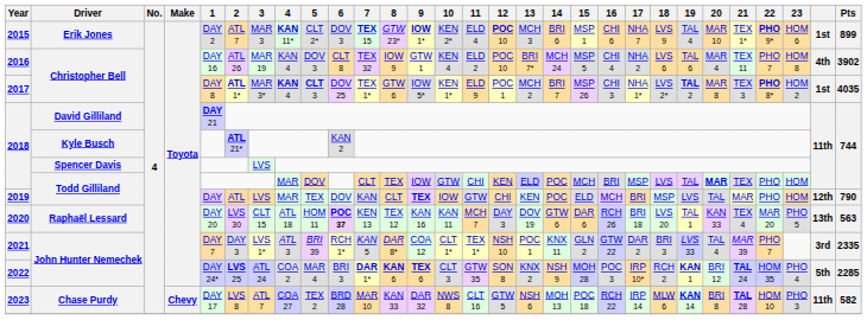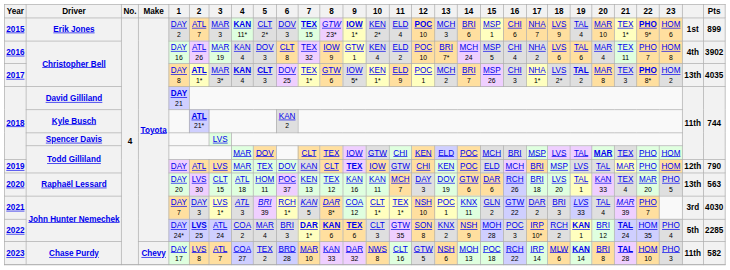 <table class="wikitable mw-collapsible mw-collapsed" style="text-align:center; font-size:75%">
 <tr>
 <th>Year</th>
 <th>Driver</th>
 <th>No.</th>
 <th>Make</th>
 <th>1</th>
 <th>2</th>
 <th>3</th>
 <th>4</th>
 <th>5</th>
 <th>6</th>
 <th>7</th>
 <th>8</th>
 <th>9</th>
 <th>10</th>
 <th>11</th>
 <th>12</th>
 <th>13</th>
 <th>14</th>
 <th>15</th>
 <th>16</th>
 <th>17</th>
 <th>18</th>
 <th>19</th>
 <th>20</th>
 <th>21</th>
 <th>22</th>
 <th>23</th>
 <th></th>
 <th>Pts</th>
 </tr>
 <tr>
 <th><a href='#'>2015</a></th>
 <th><a href='#'>Erik Jones</a></th>
 <th rowspan="12">4</th>
 <th rowspan="11"><a href='#'>Toyota</a></th>
 <td style="background:#DFDFDF;"><a href='#'>DAY</a><br><small>2</small></td>
 <td style="background:#FFDF9F;"><a href='#'>ATL</a><br><small>7</small></td>
 <td style="background:#DFDFDF;"><a href='#'>MAR</a><br><small>3</small></td>
 <td style="background:#DFFFDF;"><strong><a href='#'>KAN</a></strong><br><small>11*</small></td>
 <td style="background:#DFDFDF;"><a href='#'>CLT</a><br><small>2*</small></td>
 <td style="background:#DFDFDF;"><a href='#'>DOV</a><br><small>3</small></td>
 <td style="background:#DFFFDF;"><strong><a href='#'>TEX</a></strong><br><small>15</small></td>
 <td style="background:#EFCFFF;"><em><a href='#'>GTW</a></em><br><small>23*</small></td>
 <td style="background:#FFFFBF;"><strong><a href='#'>IOW</a></strong><br><small>1*</small></td>
 <td style="background:#DFDFDF;"><a href='#'>KEN</a><br><small>2*</small></td>
 <td style="background:#DFDFDF;"><a href='#'>ELD</a><br><small>4</small></td>
 <td style="background:#FFDF9F;"><strong><a href='#'>POC</a></strong><br><small>10</small></td>
 <td style="background:#DFDFDF;"><a href='#'>MCH</a><br><small>3</small></td>
 <td style="background:#FFDF9F;"><a href='#'>BRI</a><br><small>6</small></td>
 <td style="background:#FFFFBF;"><a href='#'>MSP</a><br><small>1</small></td>
 <td style="background:#FFDF9F;"><a href='#'>CHI</a><br><small>6</small></td>
 <td style="background:#FFDF9F;"><a href='#'>NHA</a><br><small>7</small></td>
 <td style="background:#FFDF9F;"><a href='#'>LVS</a><br><small>9</small></td>
 <td style="background:#DFDFDF;"><a href='#'>TAL</a><br><small>4</small></td>
 <td style="background:#FFDF9F;"><a href='#'>MAR</a><br><small>10</small></td>
 <td style="background:#FFFFBF;"><a href='#'>TEX</a><br><small>1*</small></td>
 <td style="background:#FFDF9F;"><strong><a href='#'>PHO</a></strong><br><small>9*</small></td>
 <td style="background:#FFDF9F;"><a href='#'>HOM</a><br><small>6</small></td>
 <th>1st</th>
 <th>899</th>
 </tr>
 <tr>
 <th><a href='#'>2016</a></th>
 <th rowspan="2"><a href='#'>Christopher Bell</a></th>
 <td style="background:#DFFFDF;"><a href='#'>DAY</a><br><small>16</small></td>
 <td style="background:#EFCFFF;"><a href='#'>ATL</a><br><small>26</small></td>
 <td style="background:#DFFFDF;"><a href='#'>MAR</a><br><small>19</small></td>
 <td style="background:#DFDFDF;"><a href='#'>KAN</a><br><small>4</small></td>
 <td style="background:#DFDFDF;"><a href='#'>DOV</a><br><small>3</small></td>
 <td style="background:#FFDF9F;"><a href='#'>CLT</a><br><small>8</small></td>
 <td style="background:#EFCFFF;"><a href='#'>TEX</a><br><small>32</small></td>
 <td style="background:#FFDF9F;"><a href='#'>IOW</a><br><small>9</small></td>
 <td style="background:#FFFFBF;"><a href='#'>GTW</a><br><small>1</small></td>
 <td style="background:#DFDFDF;"><a href='#'>KEN</a><br><small>4</small></td>
 <td style="background:#DFDFDF;"><a href='#'>ELD</a><br><small>2</small></td>
 <td style="background:#FFDF9F;"><a href='#'>POC</a><br><small>10</small></td>
 <td style="background:#FFDF9F;"><a href='#'>BRI</a><br><small>7*</small></td>
 <td style="background:#EFCFFF;"><a href='#'>MCH</a><br><small>24</small></td>
 <td style="background:#DFDFDF;"><a href='#'>MSP</a><br><small>5</small></td>
 <td style="background:#DFDFDF;"><a href='#'>CHI</a><br><small>4</small></td>
 <td style="background:#DFDFDF;"><a href='#'>NHA</a><br><small>2</small></td>
 <td style="background:#FFDF9F;"><a href='#'>LVS</a><br><small>6</small></td>
 <td style="background:#FFDF9F;"><a href='#'>TAL</a><br><small>6</small></td>
 <td style="background:#DFDFDF;"><a href='#'>MAR</a><br><small>4</small></td>
 <td style="background:#DFFFDF;"><a href='#'>TEX</a><br><small>11</small></td>
 <td style="background:#FFDF9F;"><a href='#'>PHO</a><br><small>7</small></td>
 <td style="background:#FFDF9F;"><a href='#'>HOM</a><br><small>8</small></td>
 <th>4th</th>
 <th>3902</th>
 </tr>
 <tr>
 <th><a href='#'>2017</a></th>
 <td style="background:#FFDF9F;"><a href='#'>DAY</a><br><small>8</small></td>
 <td style="background:#FFFFBF;"><strong><a href='#'>ATL</a></strong><br><small>1*</small></td>
 <td style="background:#DFDFDF;"><a href='#'>MAR</a><br><small>3*</small></td>
 <td style="background:#DFDFDF;"><strong><a href='#'>KAN</a></strong><br><small>4</small></td>
 <td style="background:#DFDFDF;"><strong><a href='#'>CLT</a></strong><br><small>3</small></td>
 <td style="background:#EFCFFF;"><a href='#'>DOV</a><br><small>25</small></td>
 <td style="background:#FFFFBF;"><a href='#'>TEX</a><br><small>1*</small></td>
 <td style="background:#FFDF9F;"><a href='#'>GTW</a><br><small>6</small></td>
 <td style="background:#DFDFDF;"><a href='#'>IOW</a><br><small>5*</small></td>
 <td style="background:#FFFFBF;"><a href='#'>KEN</a><br><small>1*</small></td>
 <td style="background:#FFDF9F;"><a href='#'>ELD</a><br><small>9</small></td>
 <td style="background:#FFFFBF;"><a href='#'>POC</a><br><small>1</small></td>
 <td style="background:#DFDFDF;"><a href='#'>MCH</a><br><small>2</small></td>
 <td style="background:#FFDF9F;"><a href='#'>BRI</a><br><small>7</small></td>
 <td style="background:#EFCFFF;"><a href='#'>MSP</a><br><small>26</small></td>
 <td style="background:#DFDFDF;"><a href='#'>CHI</a><br><small>3</small></td>
 <td style="background:#FFFFBF;"><a href='#'>NHA</a><br><small>1*</small></td>
 <td style="background:#DFDFDF;"><a href='#'>LVS</a><br><small>2*</small></td>
 <td style="background:#DFDFDF;"><strong><a href='#'>TAL</a></strong><br><small>2</small></td>
 <td style="background:#FFDF9F;"><a href='#'>MAR</a><br><small>8</small></td>
 <td style="background:#DFDFDF;"><a href='#'>TEX</a><br><small>3</small></td>
 <td style="background:#FFDF9F;"><strong><a href='#'>PHO</a></strong><br><small>8*</small></td>
 <td style="background:#DFDFDF;"><a href='#'>HOM</a><br><small>2</small></td>
-<th>1st</th>
+<th>13th</th>
 <th>4035</th>
 </tr>
 <tr>
 <th rowspan="4"><a href='#'>2018</a></th>
 <th><a href='#'>David Gilliland</a></th>
 <td style="background:#CFCFFF;"><strong><a href='#'>DAY</a></strong><br><small>21</small></td>
 <td colspan="22"></td>
 <th rowspan="4">11th</th>
 <th rowspan="4">744</th>
 </tr>
 <tr>
 <th><a href='#'>Kyle Busch</a></th>
 <td></td>
 <td style="background:#CFCFFF;"><strong><a href='#'>ATL</a></strong><br><small>21*</small></td>
 <td colspan="3"></td>
 <td style="background:#DFDFDF;"><a href='#'>KAN</a><br><small>2</small></td>
 <td colspan="17"></td>
 </tr>
 <tr>
 <th><a href='#'>Spencer Davis</a></th>
 <td colspan="2"></td>
 <td style="background:#DFFFDF;"><a href='#'>LVS</a><br></td>
 <td colspan="20"></td>
 </tr>
 <tr>
 <th rowspan="2"><a href='#'>Todd Gilliland</a></th>
 <td colspan="3"></td>
 <td style="background:#DFFFDF;"><a href='#'>MAR</a><br></td>
 <td style="background:#FFDF9F;"><a href='#'>DOV</a><br></td>
 <td></td>
 <td style="background:#FFDF9F;"><a href='#'>CLT</a><br></td>
 <td style="background:#FFDF9F;"><a href='#'>TEX</a><br></td>
 <td style="background:#EFCFFF;"><a href='#'>IOW</a><br></td>
 <td style="background:#DFDFDF;"><a href='#'>GTW</a><br></td>
 <td style="background:#DFFFDF;"><a href='#'>CHI</a><br></td>
 <td style="background:#FFDF9F;"><a href='#'>KEN</a><br></td>
 <td style="background:#CFCFFF;"><a href='#'>ELD</a><br></td>
 <td style="background:#FFDF9F;"><a href='#'>POC</a><br></td>
 <td style="background:#DFDFDF;"><a href='#'>MCH</a><br></td>
 <td style="background:#DFDFDF;"><a href='#'>BRI</a><br></td>
 <td style="background:#DFFFDF;"><a href='#'>MSP</a><br></td>
 <td style="background:#EFCFFF;"><a href='#'>LVS</a><br></td>
 <td style="background:#EFCFFF;"><a href='#'>TAL</a><br></td>
 <td style="background:#DFFFDF;"><strong><a href='#'>MAR</a></strong><br></td>
 <td style="background:#DFDFDF;"><a href='#'>TEX</a><br></td>
 <td style="background:#DFFFDF;"><a href='#'>PHO</a><br></td>
 <td style="background:#DFFFDF;"><a href='#'>HOM</a><br></td>
 </tr>
 <tr>
 <th><a href='#'>2019</a></th>
 <td style="background:#EFCFFF;"><a href='#'>DAY</a><br></td>
 <td style="background:#FFDF9F;"><a href='#'>ATL</a><br></td>
 <td style="background:#FFDF9F;"><a href='#'>LVS</a><br></td>
 <td style="background:#DFFFDF;"><a href='#'>MAR</a><br></td>
 <td style="background:#DFFFDF;"><a href='#'>TEX</a><br></td>
 <td style="background:#DFFFDF;"><a href='#'>DOV</a><br></td>
 <td style="background:#DFDFDF;"><a href='#'>KAN</a><br></td>
 <td style="background:#FFDF9F;"><a href='#'>CLT</a><br></td>
 <td style="background:#EFCFFF;"><strong><a href='#'>TEX</a></strong><br></td>
 <td style="background:#FFDF9F;"><a href='#'>IOW</a><br></td>
 <td style="background:#DFDFDF;"><a href='#'>GTW</a><br></td>
 <td style="background:#FFDF9F;"><a href='#'>CHI</a><br></td>
 <td style="background:#DFFFDF;"><a href='#'>KEN</a><br></td>
 <td style="background:#FFDF9F;"><a href='#'>POC</a><br></td>
 <td style="background:#DFDFDF;"><a href='#'>ELD</a><br></td>
 <td style="background:#EFCFFF;"><a href='#'>MCH</a><br></td>
 <td style="background:#FFDF9F;"><a href='#'>BRI</a><br></td>
 <td style="background:#DFFFDF;"><a href='#'>MSP</a><br></td>
 <td style="background:#DFDFDF;"><a href='#'>LVS</a><br></td>
 <td style="background:#DFDFDF;"><a href='#'>TAL</a><br></td>
 <td style="background:#FFFFBF;"><a href='#'>MAR</a><br></td>
 <td style="background:#DFFFDF;"><a href='#'>PHO</a><br></td>
 <td style="background:#FFDF9F;"><a href='#'>HOM</a><br></td>
 <th>12th</th>
 <th>790</th>
 </tr>
 <tr>
 <th><a href='#'>2020</a></th>
 <th><a href='#'>Raphaël Lessard</a></th>
 <td style="background:#DFFFDF;"><a href='#'>DAY</a><br><small>20</small></td>
 <td style="background:#EFCFFF;"><a href='#'>LVS</a><br><small>30</small></td>
 <td style="background:#DFFFDF;"><a href='#'>CLT</a><br><small>15</small></td>
 <td style="background:#DFFFDF;"><a href='#'>ATL</a><br><small>18</small></td>
 <td style="background:#DFFFDF;"><a href='#'>HOM</a><br><small>11</small></td>
-<td style="background:#EFCFFF;"><strong><a href='#'>POC</a><br><small>37</small></strong></td>
+<td style="background:#EFCFFF;"><a href='#'>POC</a><br><small>37</small></td>
 <td style="background:#DFFFDF;"><a href='#'>KEN</a><br><small>13</small></td>
 <td style="background:#DFFFDF;"><a href='#'>TEX</a><br><small>12</small></td>
 <td style="background:#DFFFDF;"><a href='#'>KAN</a><br><small>16</small></td>
 <td style="background:#DFFFDF;"><a href='#'>KAN</a><br><small>11</small></td>
 <td style="background:#FFDF9F;"><a href='#'>MCH</a><br><small>7</small></td>
 <td style="background:#DFDFDF;"><a href='#'>DAY</a><br><small>3</small></td>
 <td style="background:#DFFFDF;"><a href='#'>DOV</a><br><small>19</small></td>
 <td style="background:#FFDF9F;"><a href='#'>GTW</a><br><small>6</small></td>
 <td style="background:#FFDF9F;"><a href='#'>DAR</a><br><small>6</small></td>
 <td style="background:#CFCFFF;"><a href='#'>RCH</a><br><small>26</small></td>
 <td style="background:#DFFFDF;"><a href='#'>BRI</a><br><small>18</small></td>
 <td style="background:#DFFFDF;"><a href='#'>LVS</a><br><small>20</small></td>
 <td style="background:#FFFFBF;"><a href='#'>TAL</a><br><small>1</small></td>
 <td style="background:#EFCFFF;"><a href='#'>KAN</a><br><small>33</small></td>
 <td style="background:#DFDFDF;"><a href='#'>TEX</a><br><small>4</small></td>
 <td style="background:#DFFFDF;"><a href='#'>MAR</a><br><small>20</small></td>
 <td style="background:#DFDFDF;"><a href='#'>PHO</a><br><small>5</small></td>
 <th>13th</th>
 <th>563</th>
 </tr>
 <tr>
 <th><a href='#'>2021</a></th>
 <th rowspan="2"><a href='#'>John Hunter Nemechek</a></th>
 <td style="background:#FFDF9F;"><a href='#'>DAY</a><br><small>7</small></td>
 <td style="background:#DFDFDF;"><a href='#'>DAY</a><br><small>3</small></td>
 <td style="background:#FFFFBF;"><a href='#'>LVS</a><br><small>1*</small></td>
 <td style="background:#DFDFDF;"><em><a href='#'>ATL</a></em><br><small>3</small></td>
 <td style="background:#EFCFFF;"><em><a href='#'>BRI</a></em><br><small>39</small></td>
 <td style="background:#FFFFBF;"><a href='#'>RCH</a><br><small>1*</small></td>
 <td style="background:#DFDFDF;"><em><a href='#'>KAN</a></em><br><small>5</small></td>
 <td style="background:#FFDF9F;"><em><a href='#'>DAR</a></em><br><small>8*</small></td>
 <td style="background:#DFFFDF;"><a href='#'>COA</a><br><small>12</small></td>
 <td style="background:#FFFFBF;"><a href='#'>CLT</a><br><small>1*</small></td>
 <td style="background:#FFFFBF;"><a href='#'>TEX</a><br><small>1*</small></td>
 <td style="background:#FFDF9F;"><a href='#'>NSH</a><br><small>10</small></td>
 <td style="background:#FFFFBF;"><a href='#'>POC</a><br><small>1</small></td>
 <td style="background:#DFFFDF;"><a href='#'>KNX</a><br><small>11</small></td>
 <td style="background:#DFDFDF;"><a href='#'>GLN</a><br><small>2</small></td>
 <td style="background:#CFCFFF;"><a href='#'>GTW</a><br><small>22</small></td>
 <td style="background:#DFDFDF;"><a href='#'>DAR</a><br><small>2</small></td>
 <td style="background:#DFDFDF;"><a href='#'>BRI</a><br><small>3</small></td>
 <td style="background:#CFCFFF;"><em><a href='#'>LVS</a></em><br><small>33</small></td>
 <td style="background:#DFDFDF;"><a href='#'>TAL</a><br><small>4</small></td>
 <td style="background:#EFCFFF;"><em><a href='#'>MAR</a></em><br><small>39</small></td>
 <td style="background:#FFDF9F;"><a href='#'>PHO</a><br><small>7</small></td>
 <td></td>
 <th>3rd</th>
-<th>2335</th>
+<th>4030</th>
 </tr>
 <tr>
 <th><a href='#'>2022</a></th>
 <td style="background:#CFCFFF;"><a href='#'>DAY</a><br><small>24*</small></td>
 <td style="background:#CFCFFF;"><strong><a href='#'>LVS</a></strong><br><small>25</small></td>
 <td style="background:#CFCFFF;"><a href='#'>ATL</a><br><small>24</small></td>
 <td style="background:#DFDFDF;"><a href='#'>COA</a><br><small>2</small></td>
 <td style="background:#DFDFDF;"><a href='#'>MAR</a><br><small>4</small></td>
 <td style="background:#DFDFDF;"><a href='#'>BRI</a><br><small>3</small></td>
 <td style="background:#FFFFBF;"><strong><a href='#'>DAR</a></strong><br><small>1*</small></td>
 <td style="background:#FFDF9F;"><strong><a href='#'>KAN</a></strong><br><small>6</small></td>
 <td style="background:#FFDF9F;"><strong><a href='#'>TEX</a></strong><br><small>6</small></td>
 <td style="background:#DFDFDF;"><a href='#'>CLT</a><br><small>3</small></td>
 <td style="background:#EFCFFF;"><a href='#'>GTW</a><br><small>35</small></td>
 <td style="background:#FFDF9F;"><a href='#'>SON</a><br><small>8</small></td>
 <td style="background:#DFDFDF;"><a href='#'>KNX</a><br><small>2</small></td>
 <td style="background:#FFDF9F;"><a href='#'>NSH</a><br><small>9</small></td>
 <td style="background:#CFCFFF;"><a href='#'>MOH</a><br><small>28</small></td>
 <td style="background:#DFDFDF;"><a href='#'>POC</a><br><small>3</small></td>
 <td style="background:#FFDF9F;"><a href='#'>IRP</a><br><small>10*</small></td>
 <td style="background:#DFDFDF;"><a href='#'>RCH</a><br><small>2</small></td>
 <td style="background:#FFFFBF;"><strong><a href='#'>KAN</a></strong><br><small>1</small></td>
 <td style="background:#DFFFDF;"><a href='#'>BRI</a><br><small>12</small></td>
 <td style="background:#CFCFFF;"><strong><a href='#'>TAL</a></strong><br><small>24</small></td>
 <td style="background:#CFCFFF;"><a href='#'>HOM</a><br><small>35</small></td>
 <td style="background:#DFDFDF;"><a href='#'>PHO</a><br><small>4</small></td>
 <th>5th</th>
 <th>2285</th>
 </tr>
 <tr>
 <th><a href='#'>2023</a></th>
 <th><a href='#'>Chase Purdy</a></th>
 <th><a href='#'>Chevy</a></th>
 <td style="background:#DFFFDF;"><a href='#'>DAY</a><br><small>17</small></td>
 <td style="background:#FFDF9F;"><a href='#'>LVS</a><br><small>8</small></td>
 <td style="background:#FFDF9F;"><a href='#'>ATL</a><br><small>7</small></td>
 <td style="background:#CFCFFF;"><a href='#'>COA</a><br><small>27</small></td>
 <td style="background:#DFDFDF;"><a href='#'>TEX</a><br><small>2</small></td>
 <td style="background:#CFCFFF;"><a href='#'>BRD</a><br><small>28</small></td>
 <td style="background:#FFDF9F;"><a href='#'>MAR</a><br><small>10</small></td>
 <td style="background:#EFCFFF;"><a href='#'>KAN</a><br><small>33</small></td>
 <td style="background:#EFCFFF;"><a href='#'>DAR</a><br><small>32</small></td>
 <td style="background:#FFDF9F;"><a href='#'>NWS</a><br><small>8</small></td>
 <td style="background:#DFFFDF;"><a href='#'>CLT</a><br><small>16</small></td>
 <td style="background:#DFDFDF;"><a href='#'>GTW</a><br><small>5</small></td>
 <td style="background:#FFDF9F;"><a href='#'>NSH</a><br><small>6</small></td>
 <td style="background:#DFFFDF;"><a href='#'>MOH</a><br><small>13</small></td>
 <td style="background:#DFFFDF;"><a href='#'>POC</a><br><small>18</small></td>
 <td style="background:#CFCFFF;"><a href='#'>RCH</a><br><small>22</small></td>
 <td style="background:#DFFFDF;"><a href='#'>IRP</a><br><small>14</small></td>
 <td style="background:#FFDF9F;"><a href='#'>MLW</a><br><small>6</small></td>
 <td style="background:#DFFFDF;"><strong><a href='#'>KAN</a></strong><br><small>14</small></td>
 <td style="background:#FFDF9F;"><a href='#'>BRI</a><br><small>8</small></td>
 <td style="background:#EFCFFF;"><strong><a href='#'>TAL</a></strong><br><small>28</small></td>
 <td style="background:#FFDF9F;"><a href='#'>HOM</a><br><small>10</small></td>
 <td style="background:#DFDFDF;"><a href='#'>PHO</a><br><small>3</small></td>
 <th>11th</th>
 <th>582</th>
 </tr>
 <tr>
 </tr>
 </table>
